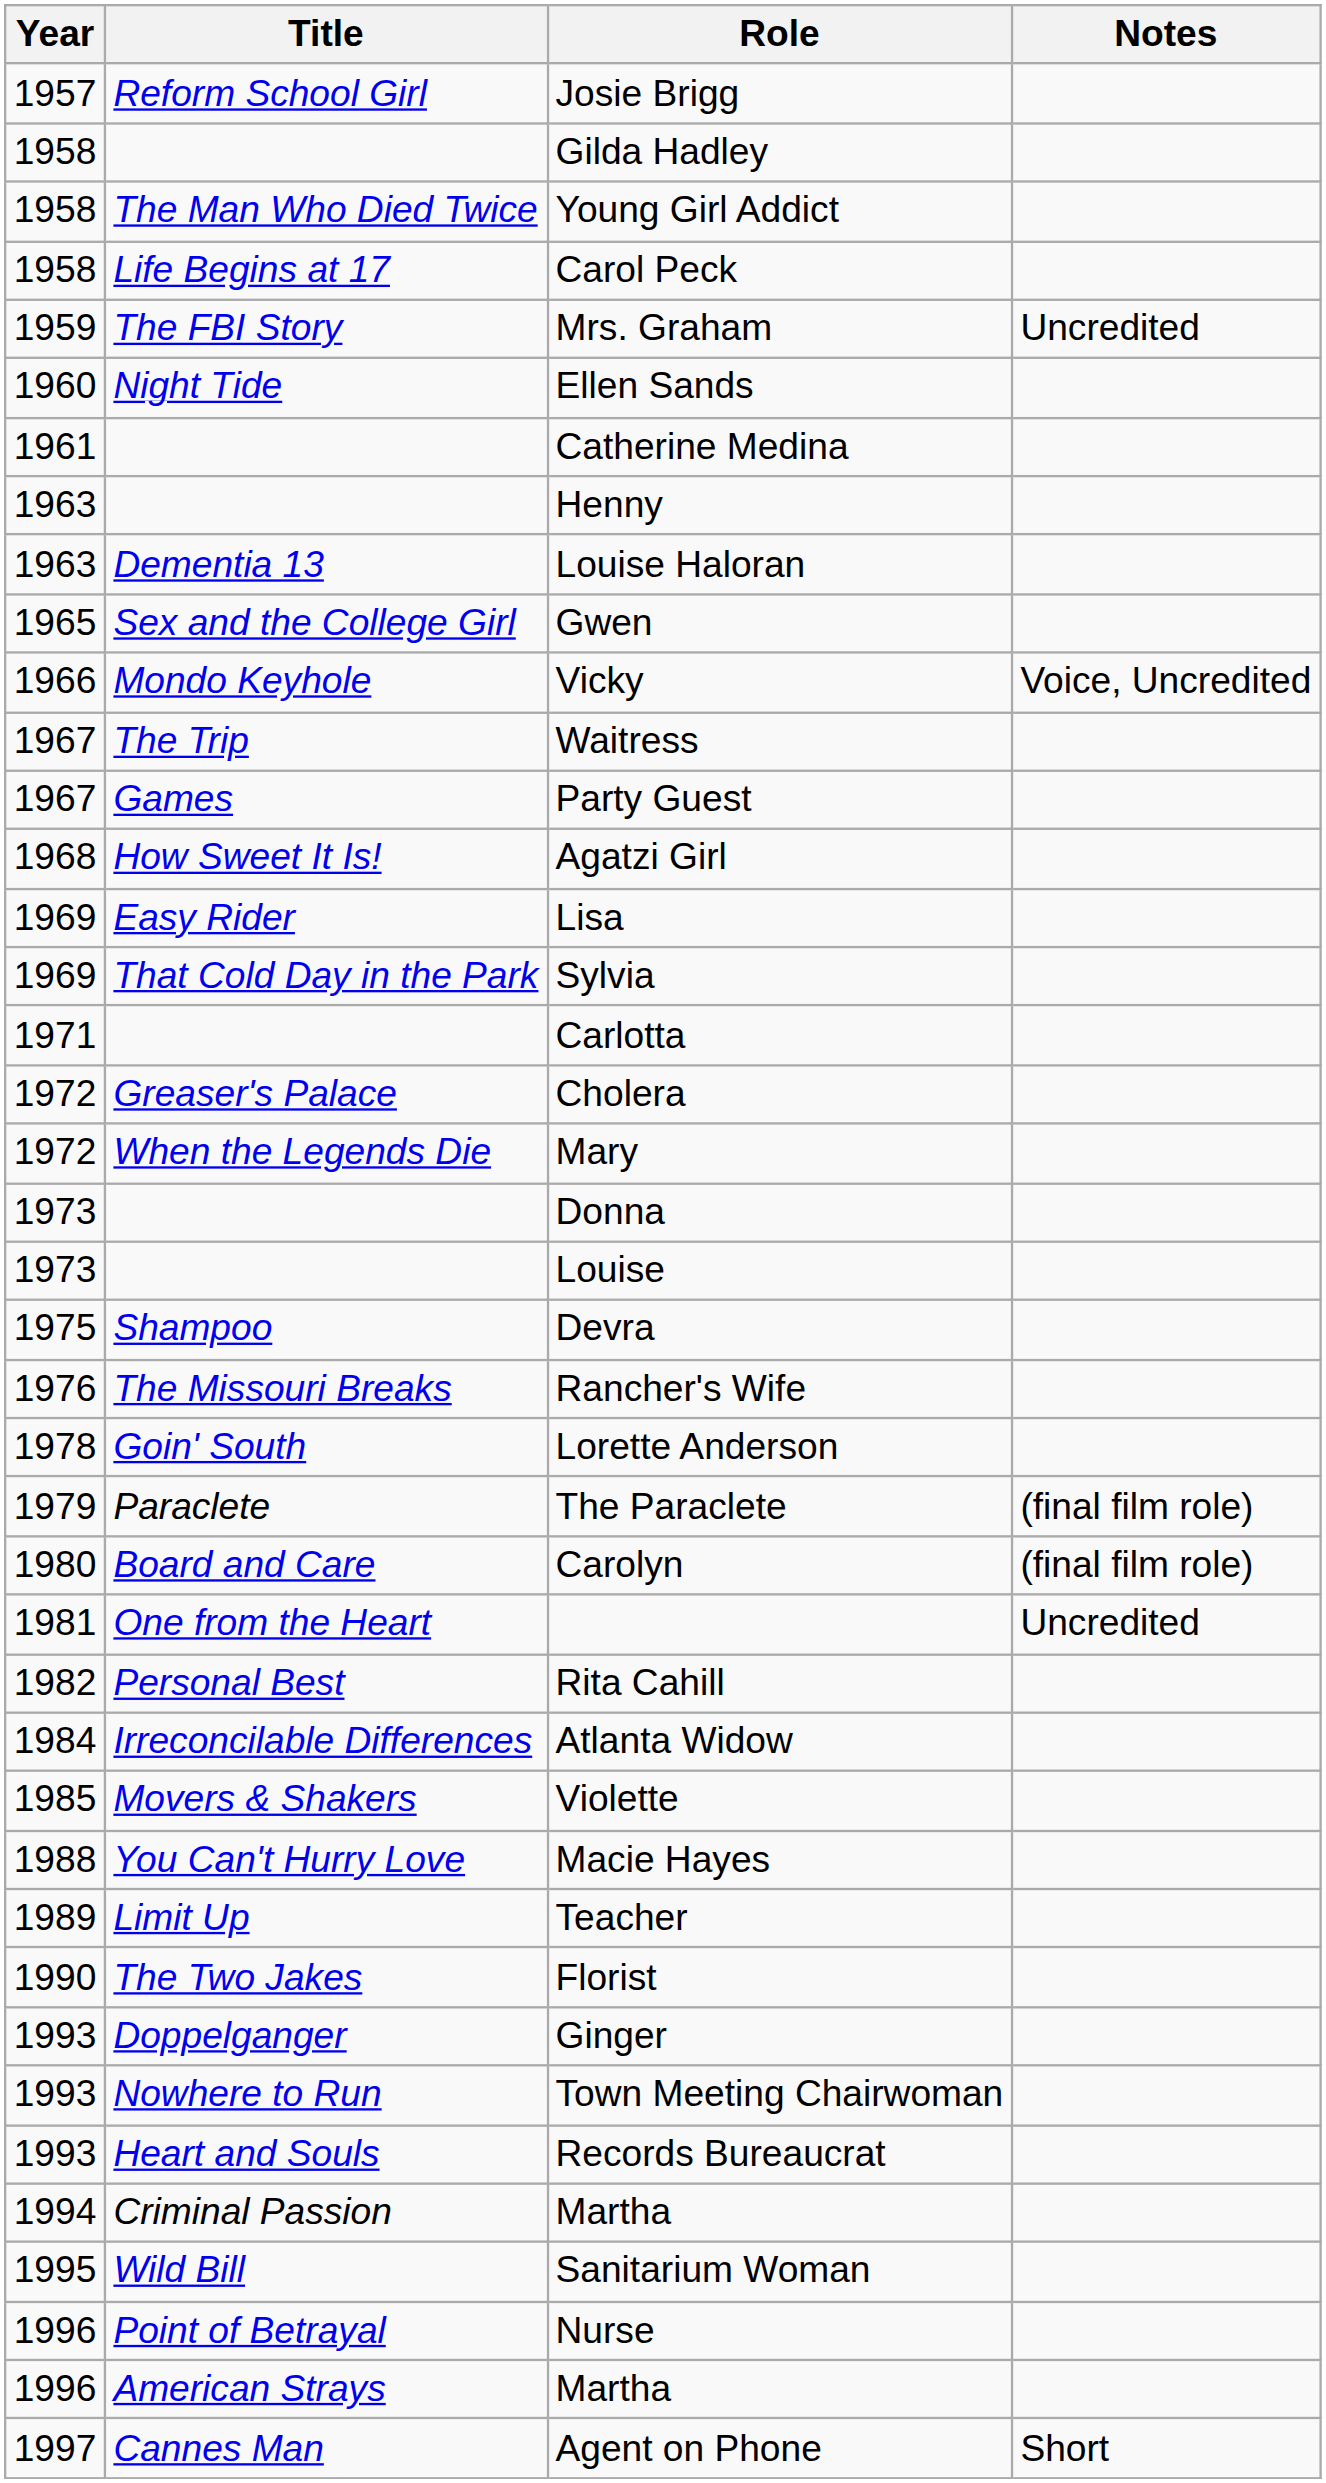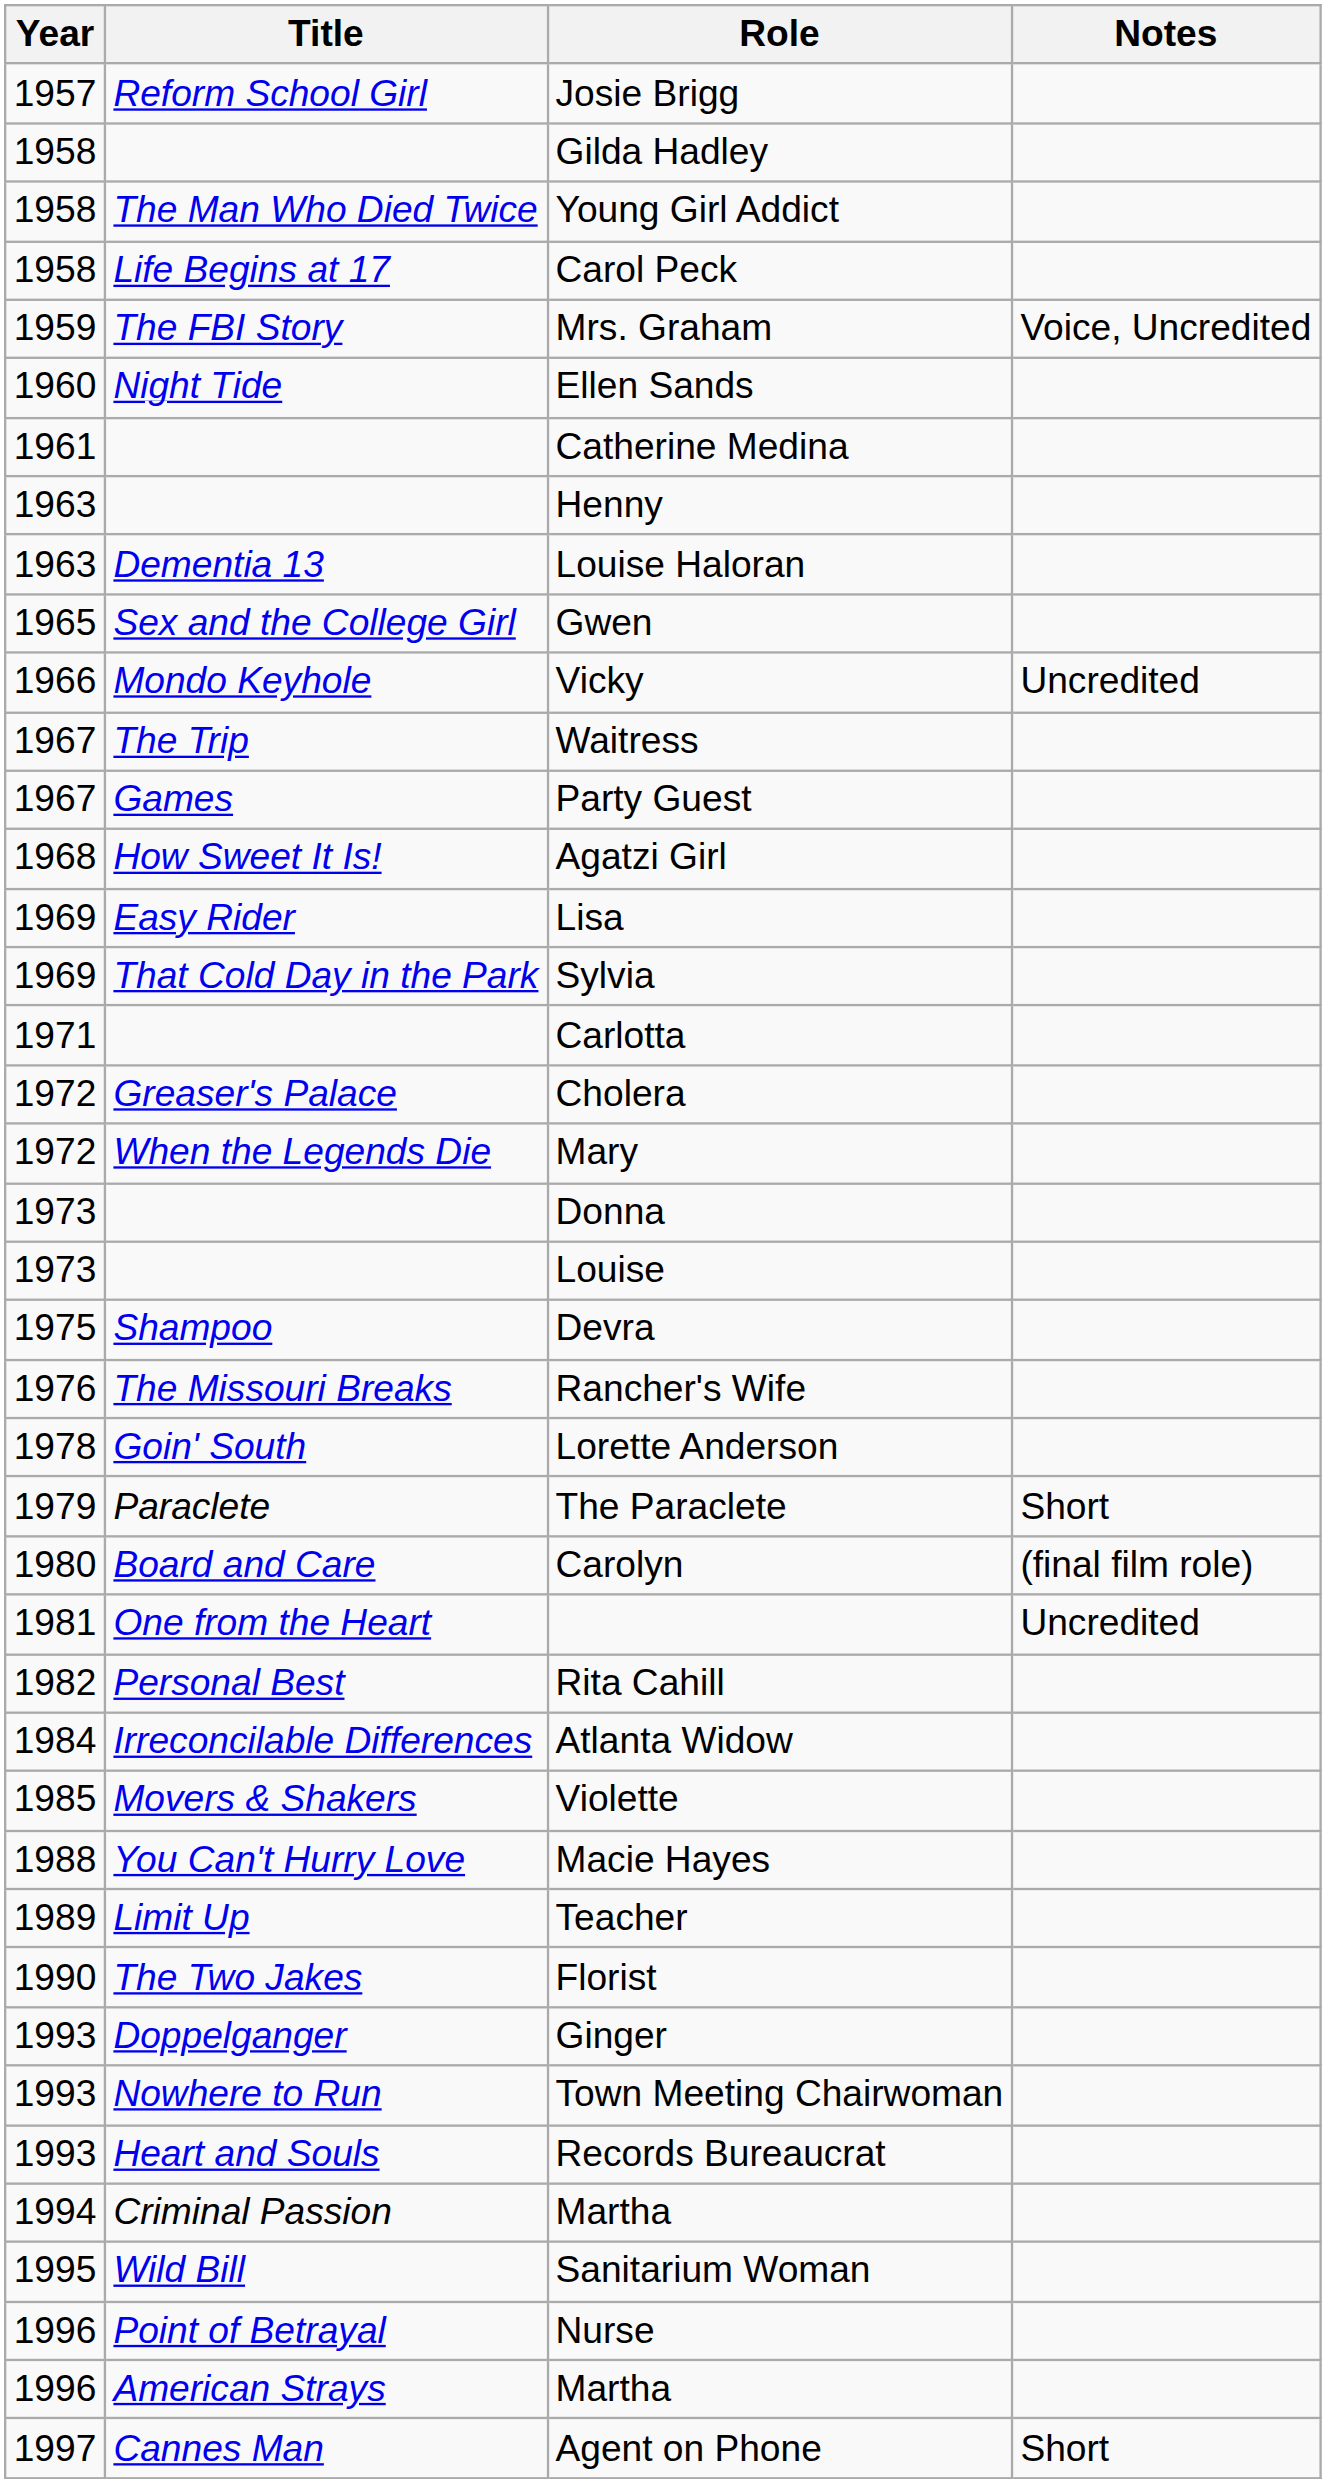 <table class="wikitable sortable">
 <tr>
 <th>Year</th>
 <th>Title</th>
 <th>Role</th>
 <th class="unsortable">Notes</th>
 </tr>
 <tr>
 <td>1957</td>
 <td><em><a href='#'>Reform School Girl</a></em></td>
 <td>Josie Brigg</td>
 <td></td>
 </tr>
 <tr>
 <td>1958</td>
 <td><em></em></td>
 <td>Gilda Hadley</td>
 <td></td>
 </tr>
 <tr>
 <td>1958</td>
 <td><em><a href='#'>The Man Who Died Twice</a></em></td>
 <td>Young Girl Addict</td>
 <td></td>
 </tr>
 <tr>
 <td>1958</td>
 <td><em><a href='#'>Life Begins at 17</a></em></td>
 <td>Carol Peck</td>
 <td></td>
 </tr>
 <tr>
 <td>1959</td>
 <td><em><a href='#'>The FBI Story</a></em></td>
 <td>Mrs. Graham</td>
-<td>Uncredited</td>
+<td>Voice, Uncredited</td>
 </tr>
 <tr>
 <td>1960</td>
 <td><em><a href='#'>Night Tide</a></em></td>
 <td>Ellen Sands</td>
 <td></td>
 </tr>
 <tr>
 <td>1961</td>
 <td><em></em></td>
 <td>Catherine Medina</td>
 <td></td>
 </tr>
 <tr>
 <td>1963</td>
 <td><em></em></td>
 <td>Henny</td>
 <td></td>
 </tr>
 <tr>
 <td>1963</td>
 <td><em><a href='#'>Dementia 13</a></em></td>
 <td>Louise Haloran</td>
 <td></td>
 </tr>
 <tr>
 <td>1965</td>
 <td><em><a href='#'>Sex and the College Girl</a></em></td>
 <td>Gwen</td>
 <td></td>
 </tr>
 <tr>
 <td>1966</td>
 <td><em><a href='#'>Mondo Keyhole</a></em></td>
 <td>Vicky</td>
-<td>Voice, Uncredited</td>
+<td>Uncredited</td>
 </tr>
 <tr>
 <td>1967</td>
 <td><em><a href='#'>The Trip</a></em></td>
 <td>Waitress</td>
 <td></td>
 </tr>
 <tr>
 <td>1967</td>
 <td><em><a href='#'>Games</a></em></td>
 <td>Party Guest</td>
 <td></td>
 </tr>
 <tr>
 <td>1968</td>
 <td><em><a href='#'>How Sweet It Is!</a></em></td>
 <td>Agatzi Girl</td>
 <td></td>
 </tr>
 <tr>
 <td>1969</td>
 <td><em><a href='#'>Easy Rider</a></em></td>
 <td>Lisa</td>
 <td></td>
 </tr>
 <tr>
 <td>1969</td>
 <td><em><a href='#'>That Cold Day in the Park</a></em></td>
 <td>Sylvia</td>
 <td></td>
 </tr>
 <tr>
 <td>1971</td>
 <td><em></em></td>
 <td>Carlotta</td>
 <td></td>
 </tr>
 <tr>
 <td>1972</td>
 <td><em><a href='#'>Greaser's Palace</a></em></td>
 <td>Cholera</td>
 <td></td>
 </tr>
 <tr>
 <td>1972</td>
 <td><em><a href='#'>When the Legends Die</a></em></td>
 <td>Mary</td>
 <td></td>
 </tr>
 <tr>
 <td>1973</td>
 <td><em></em></td>
 <td>Donna</td>
 <td></td>
 </tr>
 <tr>
 <td>1973</td>
 <td><em></em></td>
 <td>Louise</td>
 <td></td>
 </tr>
 <tr>
 <td>1975</td>
 <td><em><a href='#'>Shampoo</a></em></td>
 <td>Devra</td>
 <td></td>
 </tr>
 <tr>
 <td>1976</td>
 <td><em><a href='#'>The Missouri Breaks</a></em></td>
 <td>Rancher's Wife</td>
 <td></td>
 </tr>
 <tr>
 <td>1978</td>
 <td><em><a href='#'>Goin' South</a></em></td>
 <td>Lorette Anderson</td>
 <td></td>
 </tr>
 <tr>
 <td>1979</td>
 <td><em>Paraclete</em></td>
 <td>The Paraclete</td>
-<td>(final film role)</td>
+<td>Short</td>
 </tr>
 <tr>
 <td>1980</td>
 <td><em><a href='#'>Board and Care</a></em></td>
 <td>Carolyn</td>
 <td>(final film role)</td>
 </tr>
 <tr>
 <td>1981</td>
 <td><em><a href='#'>One from the Heart</a></em></td>
 <td></td>
 <td>Uncredited</td>
 </tr>
 <tr>
 <td>1982</td>
 <td><em><a href='#'>Personal Best</a></em></td>
 <td>Rita Cahill</td>
 <td></td>
 </tr>
 <tr>
 <td>1984</td>
 <td><em><a href='#'>Irreconcilable Differences</a></em></td>
 <td>Atlanta Widow</td>
 <td></td>
 </tr>
 <tr>
 <td>1985</td>
 <td><em><a href='#'>Movers & Shakers</a></em></td>
 <td>Violette</td>
 <td></td>
 </tr>
 <tr>
 <td>1988</td>
 <td><em><a href='#'>You Can't Hurry Love</a></em></td>
 <td>Macie Hayes</td>
 <td></td>
 </tr>
 <tr>
 <td>1989</td>
 <td><em><a href='#'>Limit Up</a></em></td>
 <td>Teacher</td>
 <td></td>
 </tr>
 <tr>
 <td>1990</td>
 <td><em><a href='#'>The Two Jakes</a></em></td>
 <td>Florist</td>
 <td></td>
 </tr>
 <tr>
 <td>1993</td>
 <td><em><a href='#'>Doppelganger</a></em></td>
 <td>Ginger</td>
 <td></td>
 </tr>
 <tr>
 <td>1993</td>
 <td><em><a href='#'>Nowhere to Run</a></em></td>
 <td>Town Meeting Chairwoman</td>
 <td></td>
 </tr>
 <tr>
 <td>1993</td>
 <td><em><a href='#'>Heart and Souls</a></em></td>
 <td>Records Bureaucrat</td>
 <td></td>
 </tr>
 <tr>
 <td>1994</td>
 <td><em>Criminal Passion</em></td>
 <td>Martha</td>
 <td></td>
 </tr>
 <tr>
 <td>1995</td>
 <td><em><a href='#'>Wild Bill</a></em></td>
 <td>Sanitarium Woman</td>
 <td></td>
 </tr>
 <tr>
 <td>1996</td>
 <td><em><a href='#'>Point of Betrayal</a></em></td>
 <td>Nurse</td>
 <td></td>
 </tr>
 <tr>
 <td>1996</td>
 <td><em><a href='#'>American Strays</a></em></td>
 <td>Martha</td>
 <td></td>
 </tr>
 <tr>
 <td>1997</td>
 <td><em><a href='#'>Cannes Man</a></em></td>
 <td>Agent on Phone</td>
 <td>Short</td>
 </tr>
 </table>
